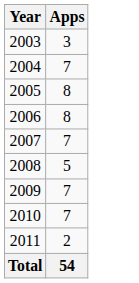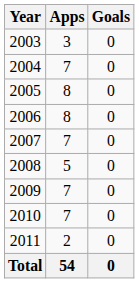 <table class="wikitable" style="text-align:center">
 <tr>
 <th>Year</th>
 <th>Apps</th>
+<th>Goals</th>
 </tr>
 <tr>
 <td>2003</td>
 <td>3</td>
+<td>0</td>
 </tr>
 <tr>
 <td>2004</td>
 <td>7</td>
+<td>0</td>
 </tr>
 <tr>
 <td>2005</td>
 <td>8</td>
+<td>0</td>
 </tr>
 <tr>
 <td>2006</td>
 <td>8</td>
+<td>0</td>
 </tr>
 <tr>
 <td>2007</td>
 <td>7</td>
+<td>0</td>
 </tr>
 <tr>
 <td>2008</td>
 <td>5</td>
+<td>0</td>
 </tr>
 <tr>
 <td>2009</td>
 <td>7</td>
+<td>0</td>
 </tr>
 <tr>
 <td>2010</td>
 <td>7</td>
+<td>0</td>
 </tr>
 <tr>
 <td>2011</td>
 <td>2</td>
+<td>0</td>
 </tr>
 <tr>
 <th>Total</th>
 <th>54</th>
+<th>0</th>
 </tr>
 </table>
